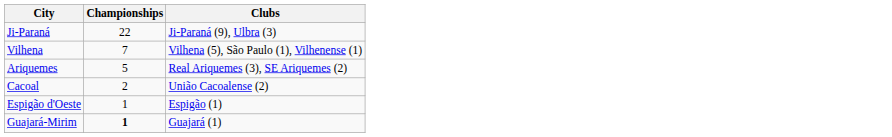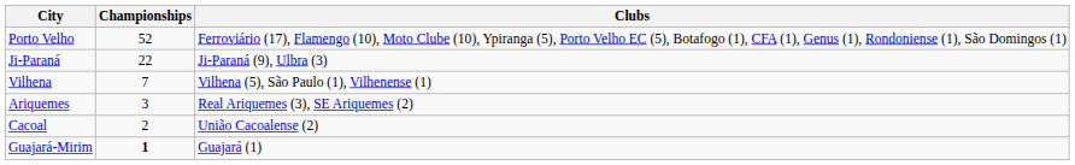 <table class="wikitable">
 <tr>
 <th>City</th>
 <th>Championships</th>
 <th>Clubs</th>
+</tr>
+<tr>
+<td> <a href='#'>Porto Velho</a></td>
+<td align="center">52</td>
+<td><a href='#'>Ferroviário</a> (17), <a href='#'>Flamengo</a> (10), <a href='#'>Moto Clube</a> (10), Ypiranga (5), <a href='#'>Porto Velho EC</a> (5), Botafogo (1), <a href='#'>CFA</a> (1), <a href='#'>Genus</a> (1), <a href='#'>Rondoniense</a> (1), São Domingos (1)</td>
 </tr>
 <tr>
 <td> <a href='#'>Ji-Paraná</a></td>
 <td align="center">22</td>
 <td><a href='#'>Ji-Paraná</a> (9), <a href='#'>Ulbra</a> (3)</td>
 </tr>
 <tr>
 <td> <a href='#'>Vilhena</a></td>
 <td align="center">7</td>
 <td><a href='#'>Vilhena</a> (5), São Paulo (1), <a href='#'>Vilhenense</a> (1)</td>
 </tr>
 <tr>
 <td> <a href='#'>Ariquemes</a></td>
-<td align="center">5</td>
+<td align="center">3</td>
 <td><a href='#'>Real Ariquemes</a> (3), <a href='#'>SE Ariquemes</a> (2)</td>
 </tr>
 <tr>
 <td> <a href='#'>Cacoal</a></td>
 <td align="center">2</td>
 <td><a href='#'>União Cacoalense</a> (2)</td>
 </tr>
 <tr>
-<td> <a href='#'>Espigão d'Oeste</a></td>
-<td align="center">1</td>
-<td><a href='#'>Espigão</a> (1)</td>
-</tr>
-<tr>
 <td> <a href='#'>Guajará-Mirim</a></td>
 <td align="center"><strong>1</strong></td>
 <td><a href='#'>Guajará</a> (1)</td>
 </tr>
 </table>
